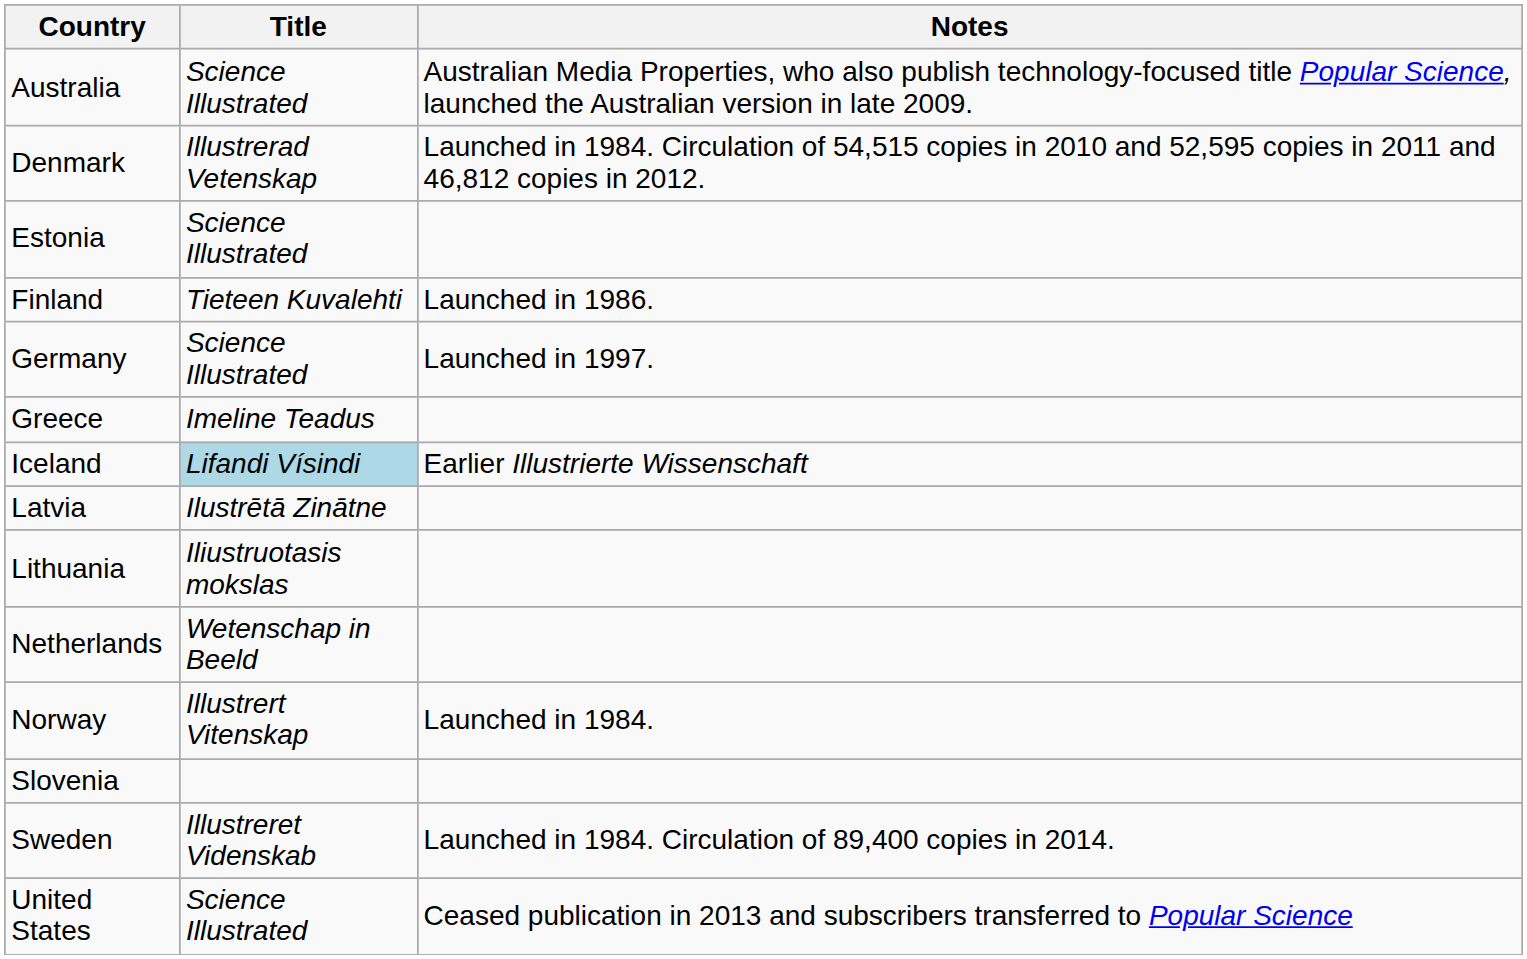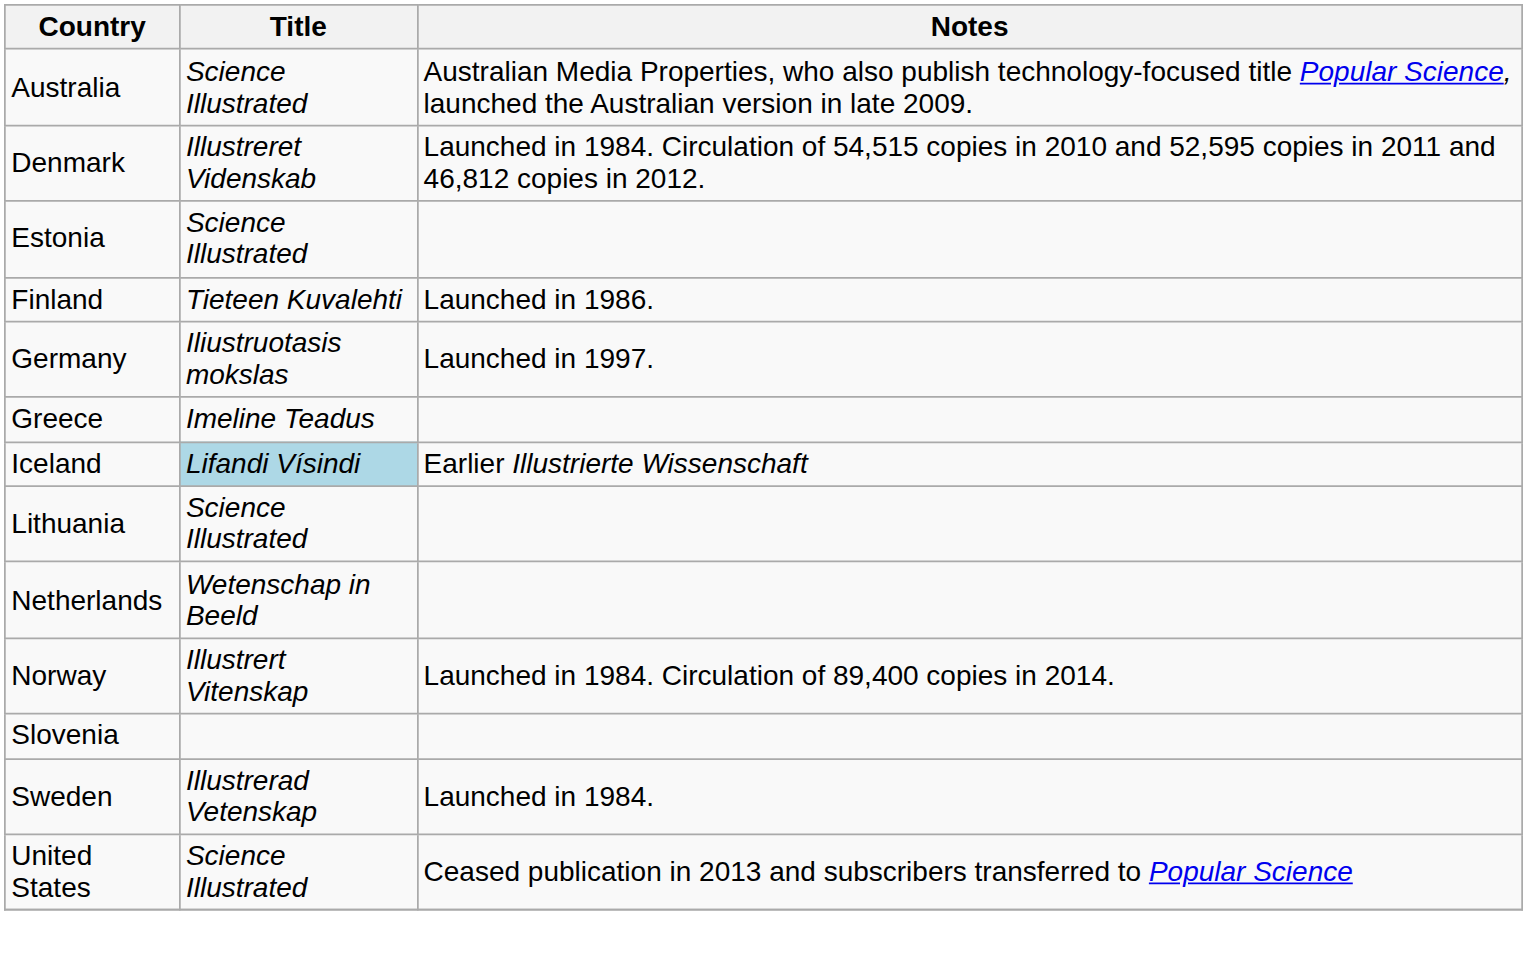 <table class="wikitable">
 <tr>
 <th>Country</th>
 <th>Title</th>
 <th>Notes</th>
 </tr>
 <tr>
 <td>Australia</td>
 <td><em>Science Illustrated</em></td>
 <td>Australian Media Properties, who also publish technology-focused title <em><a href='#'>Popular Science</a>,</em> launched the Australian version in late 2009.</td>
 </tr>
 <tr>
 <td>Denmark</td>
-<td><em>Illustrerad Vetenskap</em></td>
+<td><em>Illustreret Videnskab</em></td>
 <td>Launched in 1984. Circulation of 54,515 copies in 2010 and 52,595 copies in 2011 and 46,812 copies in 2012.</td>
 </tr>
 <tr>
 <td>Estonia</td>
 <td><em>Science Illustrated </em></td>
 <td></td>
 </tr>
 <tr>
 <td>Finland</td>
 <td><em>Tieteen Kuvalehti</em></td>
 <td>Launched in 1986.</td>
 </tr>
 <tr>
 <td>Germany</td>
-<td><em>Science Illustrated</em></td>
+<td><em>Iliustruotasis mokslas</em></td>
 <td>Launched in 1997.</td>
 </tr>
 <tr>
 <td>Greece</td>
 <td><em>Imeline Teadus</em></td>
 <td></td>
 </tr>
 <tr>
 <td>Iceland</td>
 <td style="background: lightblue;"><em>Lifandi Vísindi</em></td>
 <td>Earlier <em>Illustrierte Wissenschaft</em></td>
 </tr>
 <tr>
-<td>Latvia</td>
-<td><em>Ilustrētā Zinātne</em></td>
-<td></td>
-</tr>
-<tr>
 <td>Lithuania</td>
-<td><em>Iliustruotasis mokslas</em></td>
+<td><em>Science Illustrated</em></td>
 <td></td>
 </tr>
 <tr>
 <td>Netherlands</td>
 <td><em>Wetenschap in Beeld</em></td>
 <td></td>
 </tr>
 <tr>
 <td>Norway</td>
 <td><em>Illustrert Vitenskap</em></td>
-<td>Launched in 1984.</td>
+<td>Launched in 1984. Circulation of 89,400 copies in 2014.</td>
 </tr>
 <tr>
 <td>Slovenia</td>
 <td></td>
 <td></td>
 </tr>
 <tr>
 <td>Sweden</td>
-<td><em>Illustreret Videnskab</em></td>
-<td>Launched in 1984. Circulation of 89,400 copies in 2014.</td>
+<td><em>Illustrerad Vetenskap</em></td>
+<td>Launched in 1984.</td>
 </tr>
 <tr>
 <td>United States</td>
 <td><em>Science Illustrated</em></td>
 <td>Ceased publication in 2013 and subscribers transferred to <em><a href='#'>Popular Science</a></em></td>
 </tr>
 <tr>
 </tr>
 </table>
